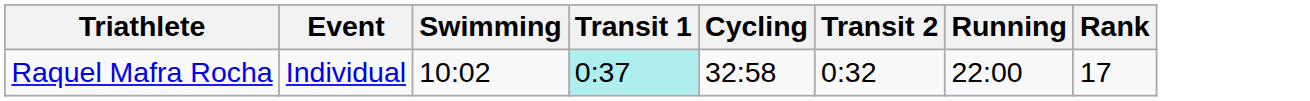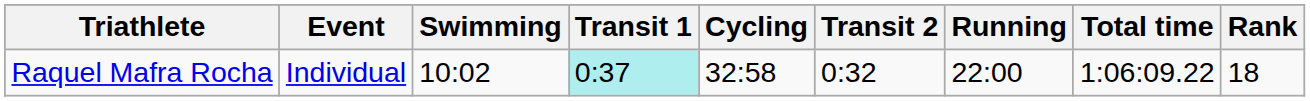 <table class="wikitable" border="1">
 <tr>
 <th>Triathlete</th>
 <th>Event</th>
 <th>Swimming</th>
 <th>Transit 1</th>
 <th>Cycling</th>
 <th>Transit 2</th>
 <th>Running</th>
+<th>Total time</th>
 <th>Rank</th>
 </tr>
 <tr>
 <td><a href='#'>Raquel Mafra Rocha</a></td>
 <td><a href='#'>Individual</a></td>
 <td>10:02</td>
 <td style="background: paleturquoise;">0:37</td>
 <td>32:58</td>
 <td>0:32</td>
 <td>22:00</td>
-<td>17</td>
+<td>1:06:09.22</td>
+<td>18</td>
 </tr>
 </table>
